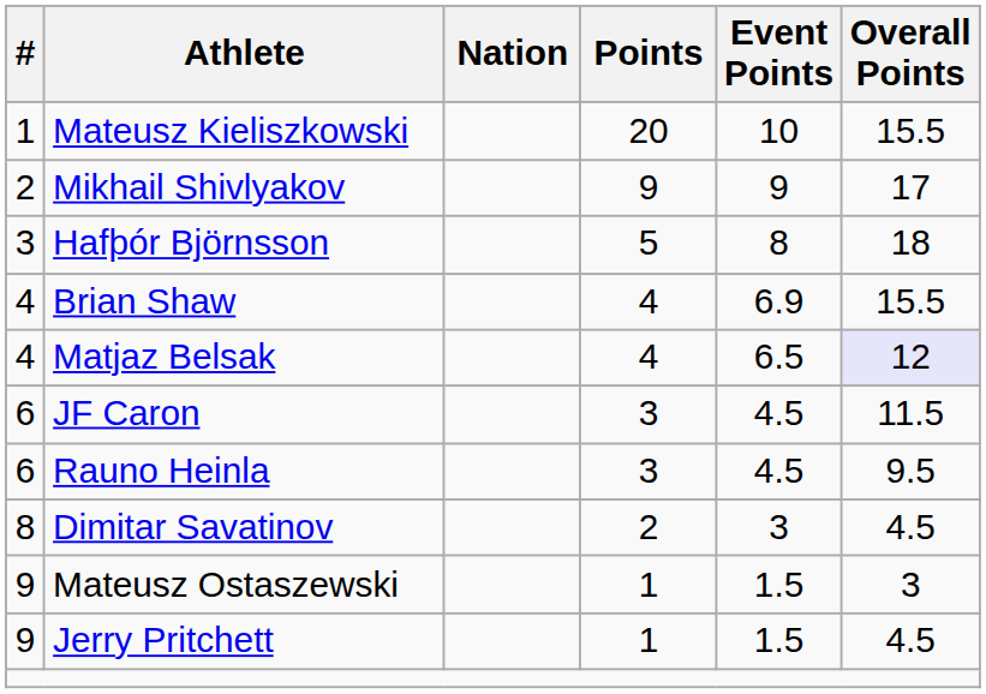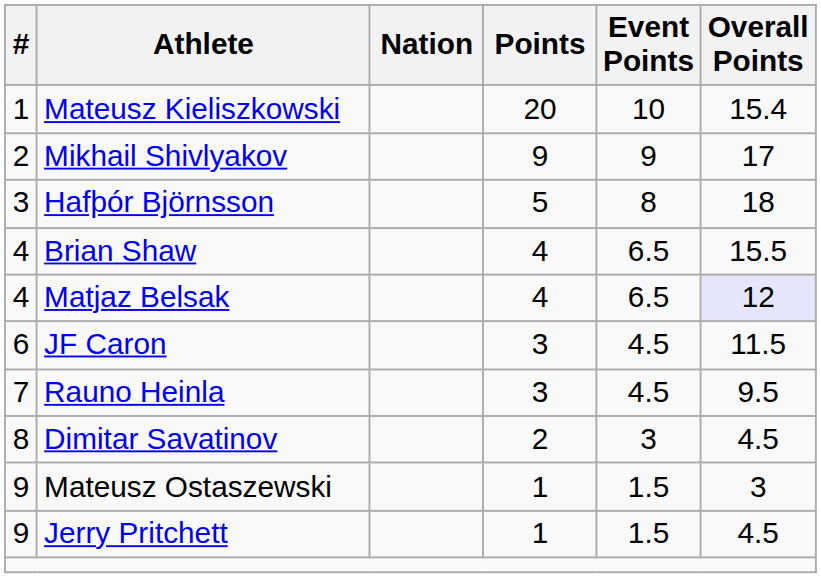 <table class="wikitable sortable" style="text-align:center;width: 70%;">
 <tr>
 <th scope="col" style="width: 10px;">#</th>
 <th scope="col">Athlete</th>
 <th scope="col">Nation</th>
 <th scope="col">Points</th>
 <th scope="col" style="width: 10px;">Event Points</th>
 <th scope="col" style="width: 10px;">Overall Points</th>
 </tr>
 <tr>
 <td>1</td>
 <td align=left><a href='#'>Mateusz Kieliszkowski</a></td>
 <td align=left></td>
 <td>20</td>
 <td>10</td>
-<td>15.5</td>
+<td>15.4</td>
 </tr>
 <tr>
 <td>2</td>
 <td align=left><a href='#'>Mikhail Shivlyakov</a></td>
 <td align=left></td>
 <td>9</td>
 <td>9</td>
 <td>17</td>
 </tr>
 <tr>
 <td>3</td>
 <td align=left><a href='#'>Hafþór Björnsson</a></td>
 <td align=left></td>
 <td>5</td>
 <td>8</td>
 <td>18</td>
 </tr>
 <tr>
 <td>4</td>
 <td align=left><a href='#'>Brian Shaw</a></td>
 <td align=left></td>
 <td>4</td>
-<td>6.9</td>
+<td>6.5</td>
 <td>15.5</td>
 </tr>
 <tr>
 <td>4</td>
 <td align=left><a href='#'>Matjaz Belsak</a></td>
 <td align=left></td>
 <td>4</td>
 <td>6.5</td>
 <td style="background: lavender;">12</td>
 </tr>
 <tr>
 <td>6</td>
 <td align=left><a href='#'>JF Caron</a></td>
 <td align=left></td>
 <td>3</td>
 <td>4.5</td>
 <td>11.5</td>
 </tr>
 <tr>
-<td>6</td>
+<td>7</td>
 <td align=left><a href='#'>Rauno Heinla</a></td>
 <td align=left></td>
 <td>3</td>
 <td>4.5</td>
 <td>9.5</td>
 </tr>
 <tr>
 <td>8</td>
 <td align=left><a href='#'>Dimitar Savatinov</a></td>
 <td align=left></td>
 <td>2</td>
 <td>3</td>
 <td>4.5</td>
 </tr>
 <tr>
 <td>9</td>
 <td align=left>Mateusz Ostaszewski</td>
 <td align=left></td>
 <td>1</td>
 <td>1.5</td>
 <td>3</td>
 </tr>
 <tr>
 <td>9</td>
 <td align=left><a href='#'>Jerry Pritchett</a></td>
 <td align=left></td>
 <td>1</td>
 <td>1.5</td>
 <td>4.5</td>
 </tr>
 <tr class="sortbottom">
 <td colspan="6"></td>
 </tr>
 </table>
